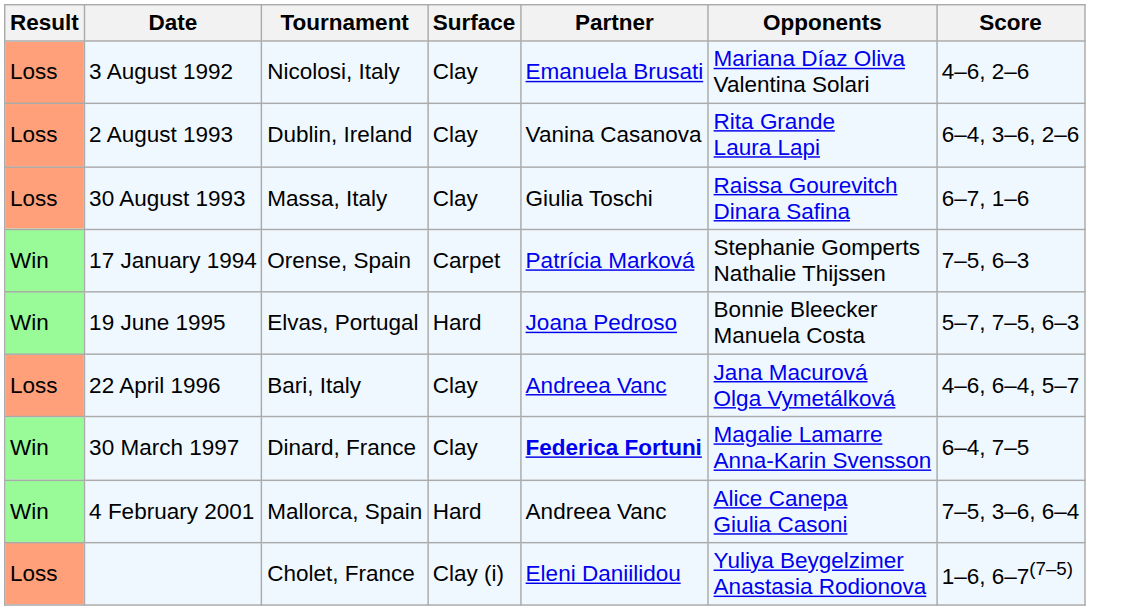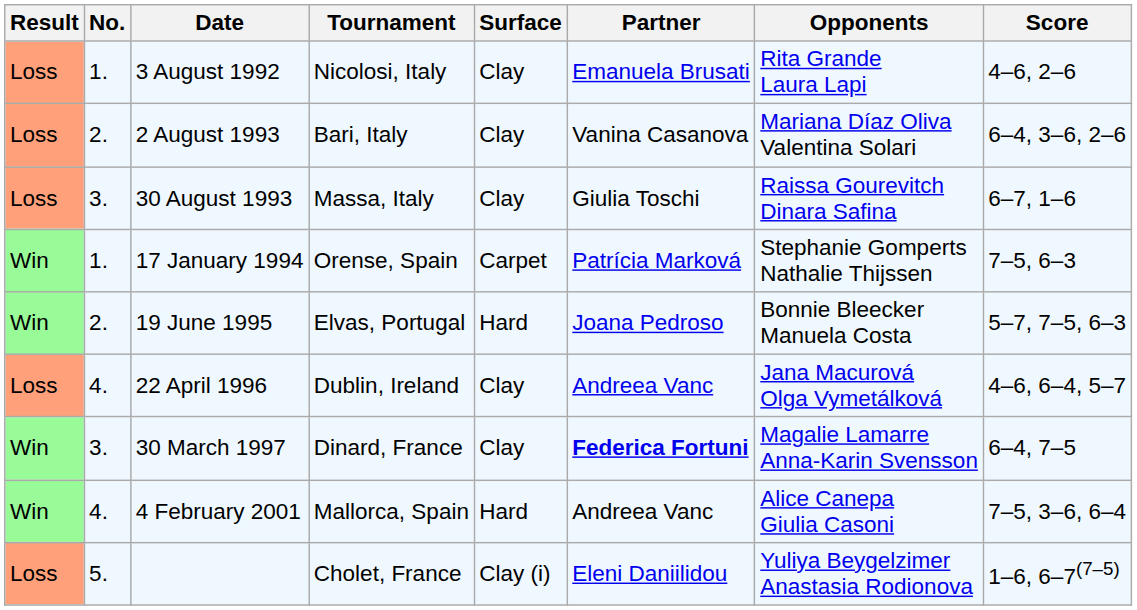 <table class="sortable wikitable" style="font-size:97%;">
 <tr>
 <th>Result</th>
+<th>No.</th>
 <th>Date</th>
 <th>Tournament</th>
 <th>Surface</th>
 <th>Partner</th>
 <th>Opponents</th>
 <th>Score</th>
 </tr>
 <tr style="background:#f0f8ff;">
 <td style="background:#ffa07a;">Loss</td>
+<td>1.</td>
 <td>3 August 1992</td>
 <td>Nicolosi, Italy</td>
 <td>Clay</td>
 <td> <a href='#'>Emanuela Brusati</a></td>
-<td> <a href='#'>Mariana Díaz Oliva</a> <br>  Valentina Solari</td>
+<td> <a href='#'>Rita Grande</a> <br>  <a href='#'>Laura Lapi</a></td>
 <td>4–6, 2–6</td>
 </tr>
 <tr style="background:#f0f8ff;">
 <td style="background:#ffa07a;">Loss</td>
+<td>2.</td>
 <td>2 August 1993</td>
-<td>Dublin, Ireland</td>
+<td>Bari, Italy</td>
 <td>Clay</td>
 <td> Vanina Casanova</td>
-<td> <a href='#'>Rita Grande</a> <br>  <a href='#'>Laura Lapi</a></td>
+<td> <a href='#'>Mariana Díaz Oliva</a> <br>  Valentina Solari</td>
 <td>6–4, 3–6, 2–6</td>
 </tr>
 <tr style="background:#f0f8ff;">
 <td style="background:#ffa07a;">Loss</td>
+<td>3.</td>
 <td>30 August 1993</td>
 <td>Massa, Italy</td>
 <td>Clay</td>
 <td> Giulia Toschi</td>
 <td> <a href='#'>Raissa Gourevitch</a> <br>  <a href='#'>Dinara Safina</a></td>
 <td>6–7, 1–6</td>
 </tr>
 <tr style="background:#f0f8ff;">
 <td style="background:#98fb98;">Win</td>
+<td>1.</td>
 <td>17 January 1994</td>
 <td>Orense, Spain</td>
 <td>Carpet</td>
 <td> <a href='#'>Patrícia Marková</a></td>
 <td> Stephanie Gomperts <br>  Nathalie Thijssen</td>
 <td>7–5, 6–3</td>
 </tr>
 <tr style="background:#f0f8ff;">
 <td style="background:#98fb98;">Win</td>
+<td>2.</td>
 <td>19 June 1995</td>
 <td>Elvas, Portugal</td>
 <td>Hard</td>
 <td> <a href='#'>Joana Pedroso</a></td>
 <td> Bonnie Bleecker <br>  Manuela Costa</td>
 <td>5–7, 7–5, 6–3</td>
 </tr>
 <tr style="background:#f0f8ff;">
 <td style="background:#ffa07a;">Loss</td>
+<td>4.</td>
 <td>22 April 1996</td>
-<td>Bari, Italy</td>
+<td>Dublin, Ireland</td>
 <td>Clay</td>
 <td> <a href='#'>Andreea Vanc</a></td>
 <td> <a href='#'>Jana Macurová</a> <br>  <a href='#'>Olga Vymetálková</a></td>
 <td>4–6, 6–4, 5–7</td>
 </tr>
 <tr style="background:#f0f8ff;">
 <td style="background:#98fb98;">Win</td>
+<td>3.</td>
 <td>30 March 1997</td>
 <td>Dinard, France</td>
 <td>Clay</td>
 <td><strong> <a href='#'>Federica Fortuni</a></strong></td>
 <td> <a href='#'>Magalie Lamarre</a> <br>  <a href='#'>Anna-Karin Svensson</a></td>
 <td>6–4, 7–5</td>
 </tr>
 <tr style="background:#f0f8ff;">
 <td style="background:#98fb98;">Win</td>
+<td>4.</td>
 <td>4 February 2001</td>
 <td>Mallorca, Spain</td>
 <td>Hard</td>
 <td> Andreea Vanc</td>
 <td> <a href='#'>Alice Canepa</a> <br>  <a href='#'>Giulia Casoni</a></td>
 <td>7–5, 3–6, 6–4</td>
 </tr>
 <tr style="background:#f0f8ff;">
 <td style="background:#ffa07a;">Loss</td>
+<td>5.</td>
 <td></td>
 <td>Cholet, France</td>
 <td>Clay (i)</td>
 <td> <a href='#'>Eleni Daniilidou</a></td>
 <td> <a href='#'>Yuliya Beygelzimer</a> <br>  <a href='#'>Anastasia Rodionova</a></td>
 <td>1–6, 6–7<sup>(7–5)</sup></td>
 </tr>
 </table>
